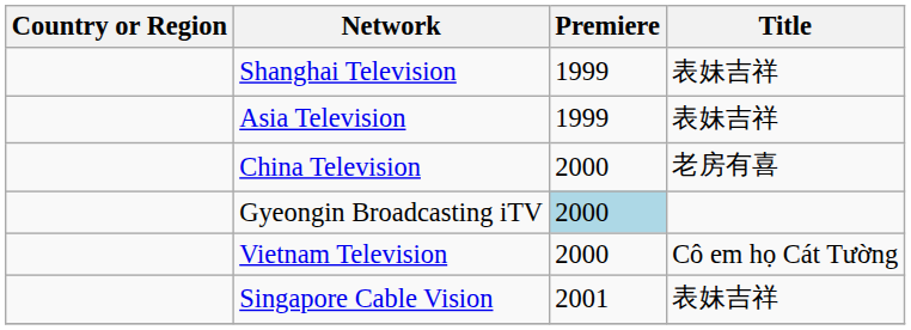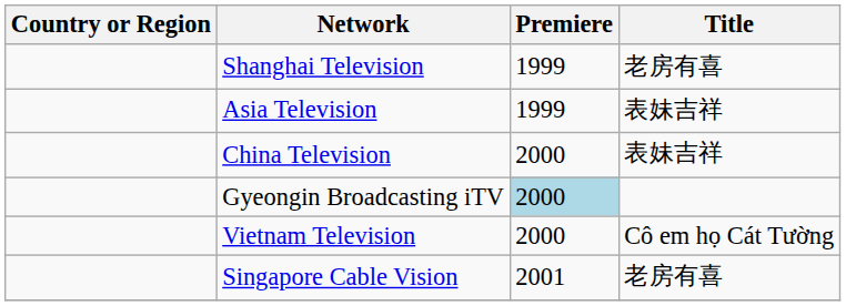 <table class="sortable wikitable">
 <tr>
 <th>Country or Region</th>
 <th>Network</th>
 <th>Premiere</th>
 <th>Title</th>
 </tr>
 <tr>
 <td></td>
 <td><a href='#'>Shanghai Television</a></td>
 <td>1999</td>
-<td>表妹吉祥</td>
+<td>老房有喜</td>
 </tr>
 <tr>
 <td></td>
 <td><a href='#'>Asia Television</a></td>
 <td>1999</td>
 <td>表妹吉祥</td>
 </tr>
 <tr>
 <td></td>
 <td><a href='#'>China Television</a></td>
 <td>2000</td>
-<td>老房有喜</td>
+<td>表妹吉祥</td>
 </tr>
 <tr>
 <td></td>
 <td>Gyeongin Broadcasting iTV</td>
 <td style="background: lightblue;">2000</td>
 <td></td>
 </tr>
 <tr>
 <td></td>
 <td><a href='#'>Vietnam Television</a></td>
 <td>2000</td>
 <td>Cô em họ Cát Tường</td>
 </tr>
 <tr>
 <td></td>
 <td><a href='#'>Singapore Cable Vision</a></td>
 <td>2001</td>
-<td>表妹吉祥</td>
+<td>老房有喜</td>
 </tr>
 <tr>
 </tr>
 </table>
